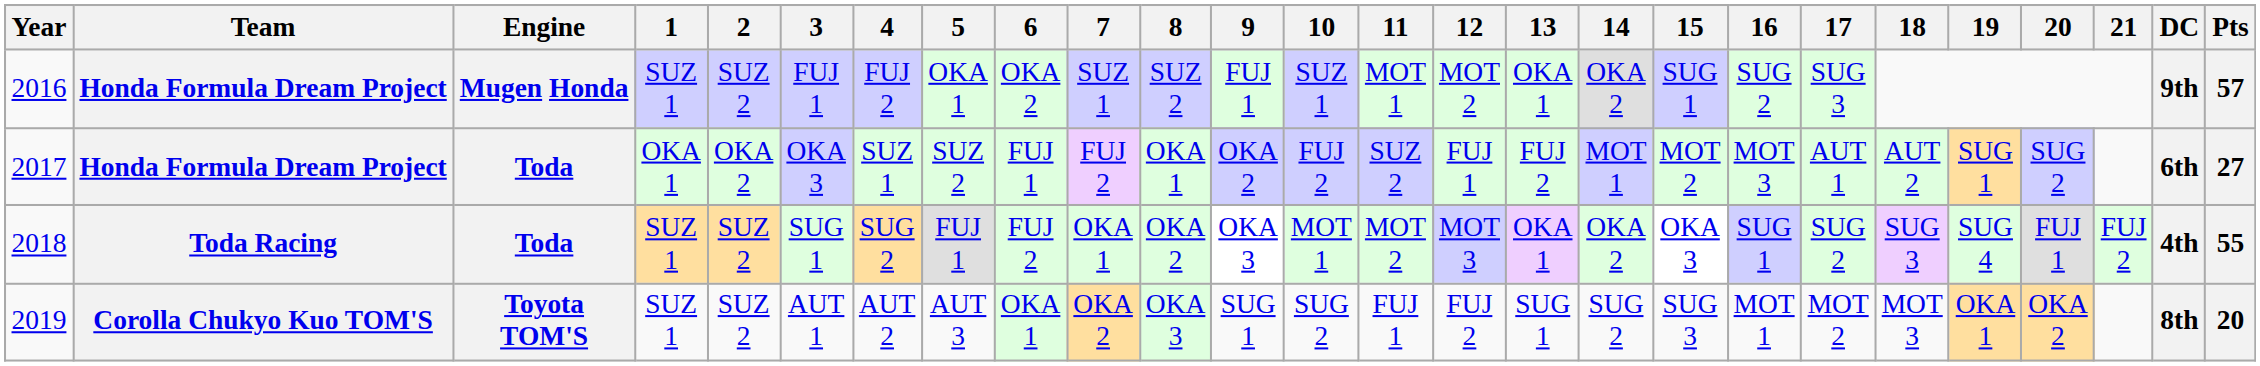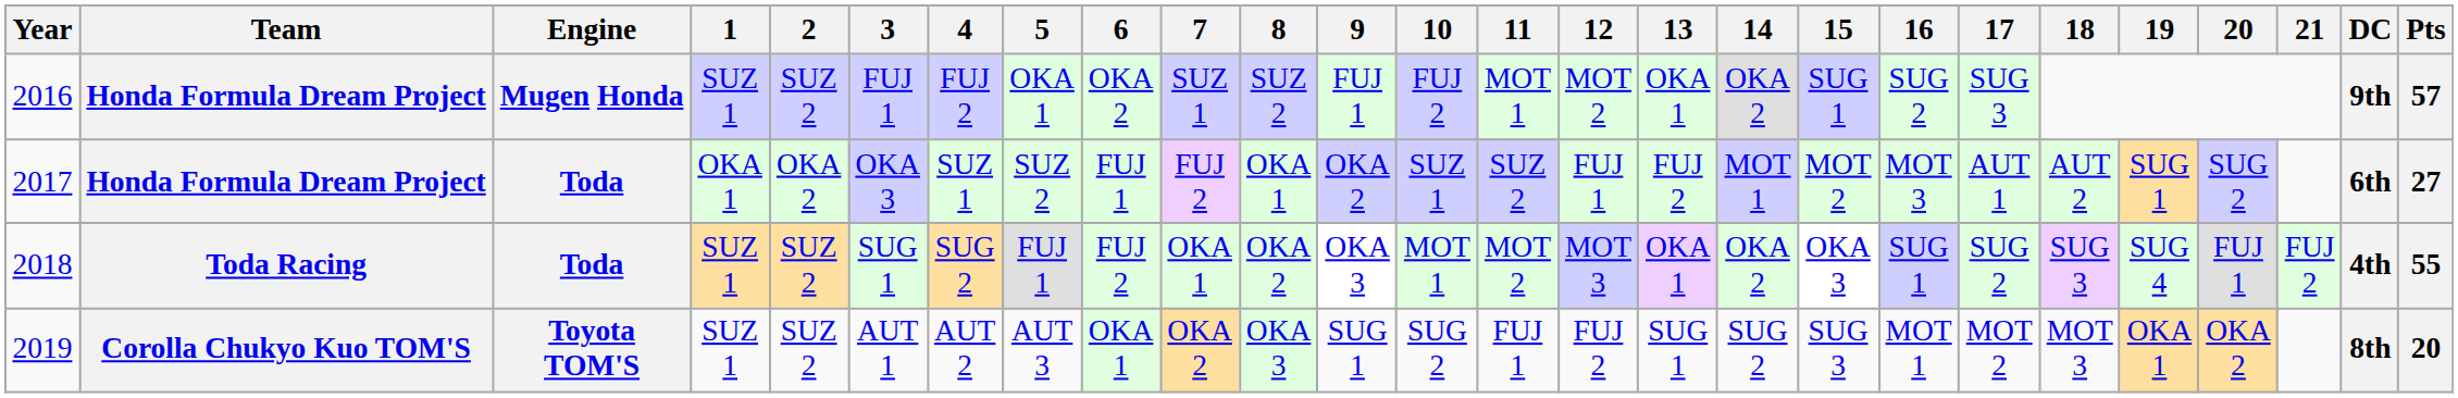 <table class="wikitable" style="text-align:center; font-size:85%">
 <tr>
 <th>Year</th>
 <th>Team</th>
 <th>Engine</th>
 <th>1</th>
 <th>2</th>
 <th>3</th>
 <th>4</th>
 <th>5</th>
 <th>6</th>
 <th>7</th>
 <th>8</th>
 <th>9</th>
 <th>10</th>
 <th>11</th>
 <th>12</th>
 <th>13</th>
 <th>14</th>
 <th>15</th>
 <th>16</th>
 <th>17</th>
 <th>18</th>
 <th>19</th>
 <th>20</th>
 <th>21</th>
 <th>DC</th>
 <th>Pts</th>
 </tr>
 <tr>
 <td><a href='#'>2016</a></td>
 <th nowrap><a href='#'>Honda Formula Dream Project</a></th>
 <th nowrap><a href='#'>Mugen</a> <a href='#'>Honda</a></th>
 <td style="background:#CFCFFF;"><a href='#'>SUZ<br>1</a><br></td>
 <td style="background:#CFCFFF;"><a href='#'>SUZ<br>2</a><br></td>
 <td style="background:#CFCFFF;"><a href='#'>FUJ<br>1</a><br></td>
 <td style="background:#CFCFFF;"><a href='#'>FUJ<br>2</a><br></td>
 <td style="background:#DFFFDF;"><a href='#'>OKA<br>1</a><br></td>
 <td style="background:#DFFFDF;"><a href='#'>OKA<br>2</a><br></td>
 <td style="background:#CFCFFF;"><a href='#'>SUZ<br>1</a><br></td>
 <td style="background:#CFCFFF;"><a href='#'>SUZ<br>2</a><br></td>
 <td style="background:#DFFFDF;"><a href='#'>FUJ<br>1</a><br></td>
-<td style="background:#CFCFFF;"><a href='#'>SUZ<br>1</a><br></td>
+<td style="background:#CFCFFF;"><a href='#'>FUJ<br>2</a><br></td>
 <td style="background:#DFFFDF;"><a href='#'>MOT<br>1</a><br></td>
 <td style="background:#DFFFDF;"><a href='#'>MOT<br>2</a><br></td>
 <td style="background:#DFFFDF;"><a href='#'>OKA<br>1</a><br></td>
 <td style="background:#DFDFDF;"><a href='#'>OKA<br>2</a><br></td>
 <td style="background:#CFCFFF;"><a href='#'>SUG<br>1</a><br></td>
 <td style="background:#DFFFDF;"><a href='#'>SUG<br>2</a><br></td>
 <td style="background:#DFFFDF;"><a href='#'>SUG<br>3</a><br></td>
 <td colspan=4></td>
 <th>9th</th>
 <th>57</th>
 </tr>
 <tr>
 <td><a href='#'>2017</a></td>
 <th><a href='#'>Honda Formula Dream Project</a></th>
 <th><a href='#'>Toda</a></th>
 <td style="background:#DFFFDF;"><a href='#'>OKA<br>1</a><br></td>
 <td style="background:#DFFFDF;"><a href='#'>OKA<br>2</a><br></td>
 <td style="background:#CFCFFF;"><a href='#'>OKA<br>3</a><br></td>
 <td style="background:#DFFFDF;"><a href='#'>SUZ<br>1</a><br></td>
 <td style="background:#DFFFDF;"><a href='#'>SUZ<br>2</a><br></td>
 <td style="background:#DFFFDF;"><a href='#'>FUJ<br>1</a><br></td>
 <td style="background:#EFCFFF;"><a href='#'>FUJ<br>2</a><br></td>
 <td style="background:#DFFFDF;"><a href='#'>OKA<br>1</a><br></td>
 <td style="background:#CFCFFF;"><a href='#'>OKA<br>2</a><br></td>
-<td style="background:#CFCFFF;"><a href='#'>FUJ<br>2</a><br></td>
+<td style="background:#CFCFFF;"><a href='#'>SUZ<br>1</a><br></td>
 <td style="background:#CFCFFF;"><a href='#'>SUZ<br>2</a><br></td>
 <td style="background:#DFFFDF;"><a href='#'>FUJ<br>1</a><br></td>
 <td style="background:#DFFFDF;"><a href='#'>FUJ<br>2</a><br></td>
 <td style="background:#CFCFFF;"><a href='#'>MOT<br>1</a><br></td>
 <td style="background:#DFFFDF;"><a href='#'>MOT<br>2</a><br></td>
 <td style="background:#DFFFDF;"><a href='#'>MOT<br>3</a><br></td>
 <td style="background:#DFFFDF;"><a href='#'>AUT<br>1</a><br></td>
 <td style="background:#DFFFDF;"><a href='#'>AUT<br>2</a><br></td>
 <td style="background:#FFDF9F;"><a href='#'>SUG<br>1</a><br></td>
 <td style="background:#CFCFFF;"><a href='#'>SUG<br>2</a><br></td>
 <td></td>
 <th>6th</th>
 <th>27</th>
 </tr>
 <tr>
 <td><a href='#'>2018</a></td>
 <th><a href='#'>Toda Racing</a></th>
 <th><a href='#'>Toda</a></th>
 <td style="background:#FFDF9F;"><a href='#'>SUZ<br>1</a><br></td>
 <td style="background:#FFDF9F;"><a href='#'>SUZ<br>2</a><br></td>
 <td style="background:#DFFFDF;"><a href='#'>SUG<br>1</a><br></td>
 <td style="background:#FFDF9F;"><a href='#'>SUG<br>2</a><br></td>
 <td style="background:#DFDFDF;"><a href='#'>FUJ<br>1</a><br></td>
 <td style="background:#DFFFDF;"><a href='#'>FUJ<br>2</a><br></td>
 <td style="background:#DFFFDF;"><a href='#'>OKA<br>1</a><br></td>
 <td style="background:#DFFFDF;"><a href='#'>OKA<br>2</a><br></td>
 <td style="background:#FFFFFF;"><a href='#'>OKA<br>3</a><br></td>
 <td style="background:#DFFFDF;"><a href='#'>MOT<br>1</a><br></td>
 <td style="background:#DFFFDF;"><a href='#'>MOT<br>2</a><br></td>
 <td style="background:#CFCFFF;"><a href='#'>MOT<br>3</a><br></td>
 <td style="background:#EFCFFF;"><a href='#'>OKA<br>1</a><br></td>
 <td style="background:#DFFFDF;"><a href='#'>OKA<br>2</a><br></td>
 <td style="background:#FFFFFF;"><a href='#'>OKA<br>3</a><br></td>
 <td style="background:#CFCFFF;"><a href='#'>SUG<br>1</a><br></td>
 <td style="background:#DFFFDF;"><a href='#'>SUG<br>2</a><br></td>
 <td style="background:#EFCFFF;"><a href='#'>SUG<br>3</a><br></td>
 <td style="background:#DFFFDF;"><a href='#'>SUG<br>4</a><br></td>
 <td style="background:#DFDFDF;"><a href='#'>FUJ<br>1</a><br></td>
 <td style="background:#DFFFDF;"><a href='#'>FUJ<br>2</a><br></td>
 <th>4th</th>
 <th>55</th>
 </tr>
 <tr>
 <td><a href='#'>2019</a></td>
 <th><a href='#'>Corolla Chukyo Kuo TOM'S</a></th>
 <th><a href='#'>Toyota</a> <a href='#'>TOM'S</a></th>
 <td><a href='#'>SUZ<br>1</a></td>
 <td><a href='#'>SUZ<br>2</a></td>
 <td><a href='#'>AUT<br>1</a></td>
 <td><a href='#'>AUT<br>2</a></td>
 <td><a href='#'>AUT<br>3</a></td>
 <td style="background:#DFFFDF;"><a href='#'>OKA<br>1</a><br></td>
 <td style="background:#FFDF9F;"><a href='#'>OKA<br>2</a><br></td>
 <td style="background:#DFFFDF;"><a href='#'>OKA<br>3</a><br></td>
 <td><a href='#'>SUG<br>1</a></td>
 <td><a href='#'>SUG<br>2</a></td>
 <td><a href='#'>FUJ<br>1</a></td>
 <td><a href='#'>FUJ<br>2</a></td>
 <td><a href='#'>SUG<br>1</a></td>
 <td><a href='#'>SUG<br>2</a></td>
 <td><a href='#'>SUG<br>3</a></td>
 <td><a href='#'>MOT<br>1</a></td>
 <td><a href='#'>MOT<br>2</a></td>
 <td><a href='#'>MOT<br>3</a></td>
 <td style="background:#FFDF9F;"><a href='#'>OKA<br>1</a><br></td>
 <td style="background:#FFDF9F;"><a href='#'>OKA<br>2</a><br></td>
 <td></td>
 <th>8th</th>
 <th>20</th>
 </tr>
 </table>
